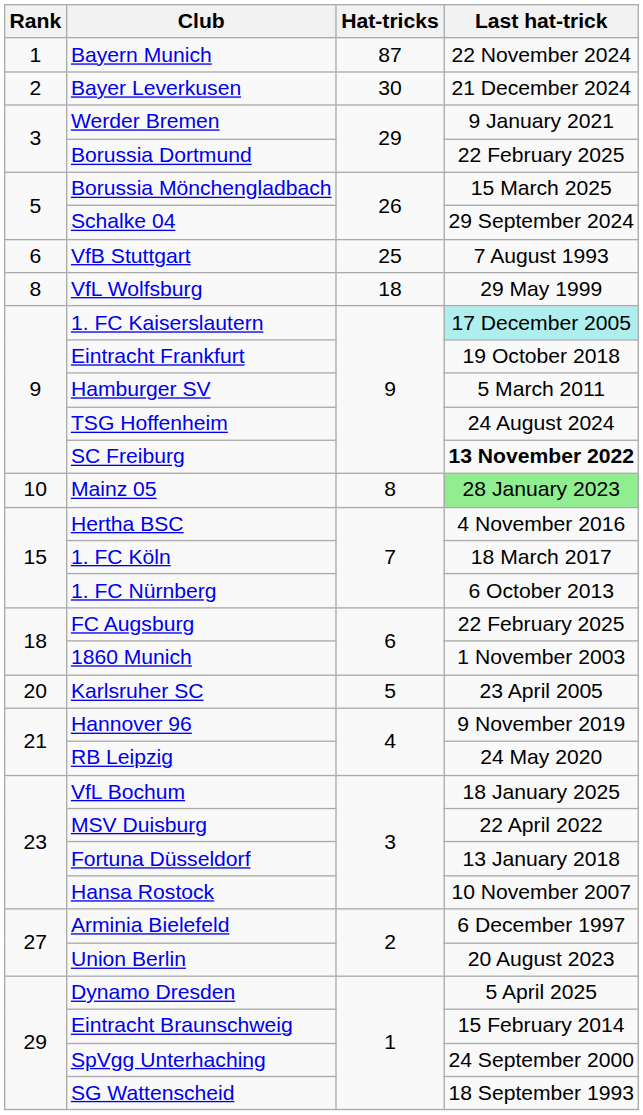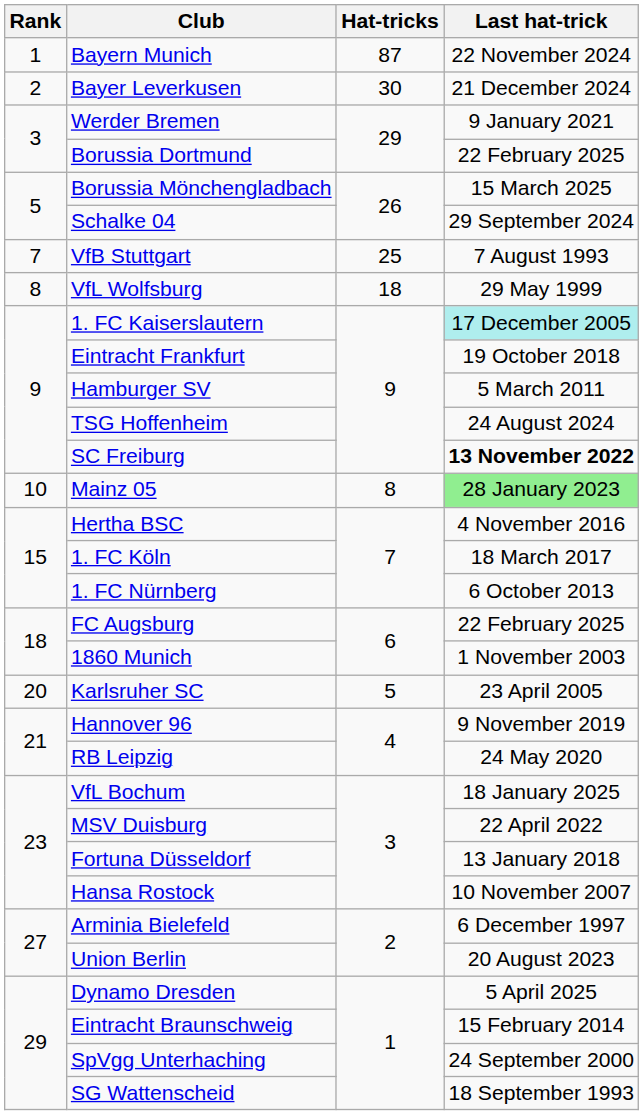 <table class="wikitable sortable plainrowheaders" style="text-align:center">
 <tr>
 <th scope="col">Rank</th>
 <th scope="col">Club</th>
 <th scope="col">Hat-tricks</th>
 <th scope="col">Last hat-trick</th>
 </tr>
 <tr>
 <td>1</td>
 <td scope='row' style='text-align:left'><a href='#'>Bayern Munich</a></td>
 <td>87</td>
 <td>22 November 2024</td>
 </tr>
 <tr>
 <td>2</td>
 <td scope='row' style='text-align:left'><a href='#'>Bayer Leverkusen</a></td>
 <td>30</td>
 <td>21 December 2024</td>
 </tr>
 <tr>
 <td rowspan=2>3</td>
 <td scope='row' style='text-align:left'><a href='#'>Werder Bremen</a></td>
 <td rowspan=2>29</td>
 <td>9 January 2021</td>
 </tr>
 <tr>
 <td scope='row' style='text-align:left'><a href='#'>Borussia Dortmund</a></td>
 <td>22 February 2025</td>
 </tr>
 <tr>
 <td rowspan=2>5</td>
 <td scope='row' style='text-align:left'><a href='#'>Borussia Mönchengladbach</a></td>
 <td rowspan=2>26</td>
 <td>15 March 2025</td>
 </tr>
 <tr>
 <td scope='row' style='text-align:left'><a href='#'>Schalke 04</a></td>
 <td>29 September 2024</td>
 </tr>
 <tr>
-<td>6</td>
+<td>7</td>
 <td scope='row' style='text-align:left'><a href='#'>VfB Stuttgart</a></td>
 <td>25</td>
 <td>7 August 1993</td>
 </tr>
 <tr>
 <td>8</td>
 <td scope='row' style='text-align:left'><a href='#'>VfL Wolfsburg</a></td>
 <td>18</td>
 <td>29 May 1999</td>
 </tr>
 <tr>
 <td rowspan="5">9</td>
 <td scope='row' style='text-align:left'><a href='#'>1. FC Kaiserslautern</a></td>
 <td rowspan="5">9</td>
 <td style="background: paleturquoise;">17 December 2005</td>
 </tr>
 <tr>
 <td scope='row' style='text-align:left'><a href='#'>Eintracht Frankfurt</a></td>
 <td>19 October 2018</td>
 </tr>
 <tr>
 <td scope='row' style='text-align:left'><a href='#'>Hamburger SV</a></td>
 <td>5 March 2011</td>
 </tr>
 <tr>
 <td scope='row' style='text-align:left'><a href='#'>TSG Hoffenheim</a></td>
 <td>24 August 2024</td>
 </tr>
 <tr>
 <td scope='row' style='text-align:left'><a href='#'>SC Freiburg</a></td>
 <td><strong>13 November 2022</strong></td>
 </tr>
 <tr>
 <td>10</td>
 <td scope='row' style='text-align:left'><a href='#'>Mainz 05</a></td>
 <td>8</td>
 <td style="background: lightgreen;">28 January 2023</td>
 </tr>
 <tr>
 <td rowspan="3">15</td>
 <td scope='row' style='text-align:left'><a href='#'>Hertha BSC</a></td>
 <td rowspan="3">7</td>
 <td>4 November 2016</td>
 </tr>
 <tr>
 <td scope='row' style='text-align:left'><a href='#'>1. FC Köln</a></td>
 <td>18 March 2017</td>
 </tr>
 <tr>
 <td scope='row' style='text-align:left'><a href='#'>1. FC Nürnberg</a></td>
 <td>6 October 2013</td>
 </tr>
 <tr>
 <td rowspan="2">18</td>
 <td scope='row' style='text-align:left'><a href='#'>FC Augsburg</a></td>
 <td rowspan="2">6</td>
 <td>22 February 2025</td>
 </tr>
 <tr>
 <td scope='row' style='text-align:left'><a href='#'>1860 Munich</a></td>
 <td>1 November 2003</td>
 </tr>
 <tr>
 <td>20</td>
 <td scope='row' style='text-align:left'><a href='#'>Karlsruher SC</a></td>
 <td>5</td>
 <td>23 April 2005</td>
 </tr>
 <tr>
 <td rowspan="2">21</td>
 <td scope='row' style='text-align:left'><a href='#'>Hannover 96</a></td>
 <td rowspan="2">4</td>
 <td>9 November 2019</td>
 </tr>
 <tr>
 <td scope='row' style='text-align:left'><a href='#'>RB Leipzig</a></td>
 <td>24 May 2020</td>
 </tr>
 <tr>
 <td rowspan="4">23</td>
 <td scope='row' style='text-align:left'><a href='#'>VfL Bochum</a></td>
 <td rowspan="4">3</td>
 <td>18 January 2025</td>
 </tr>
 <tr>
 <td scope='row' style='text-align:left'><a href='#'>MSV Duisburg</a></td>
 <td>22 April 2022</td>
 </tr>
 <tr>
 <td scope='row' style='text-align:left'><a href='#'>Fortuna Düsseldorf</a></td>
 <td>13 January 2018</td>
 </tr>
 <tr>
 <td scope='row' style='text-align:left'><a href='#'>Hansa Rostock</a></td>
 <td>10 November 2007</td>
 </tr>
 <tr>
 <td rowspan="2">27</td>
 <td scope='row' style='text-align:left'><a href='#'>Arminia Bielefeld</a></td>
 <td rowspan="2">2</td>
 <td>6 December 1997</td>
 </tr>
 <tr>
 <td scope='row' style='text-align:left'><a href='#'>Union Berlin</a></td>
 <td>20 August 2023</td>
 </tr>
 <tr>
 <td rowspan="4">29</td>
 <td scope='row' style='text-align:left'><a href='#'>Dynamo Dresden</a></td>
 <td rowspan="4">1</td>
 <td>5 April 2025</td>
 </tr>
 <tr>
 <td scope='row' style='text-align:left'><a href='#'>Eintracht Braunschweig</a></td>
 <td>15 February 2014</td>
 </tr>
 <tr>
 <td scope='row' style='text-align:left'><a href='#'>SpVgg Unterhaching</a></td>
 <td>24 September 2000</td>
 </tr>
 <tr>
 <td scope='row' style='text-align:left'><a href='#'>SG Wattenscheid</a></td>
 <td>18 September 1993</td>
 </tr>
 </table>
